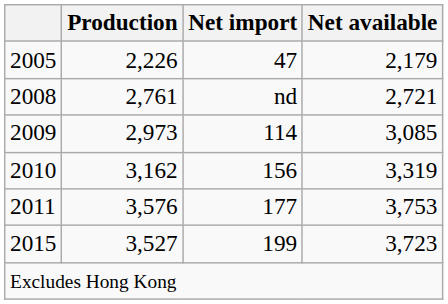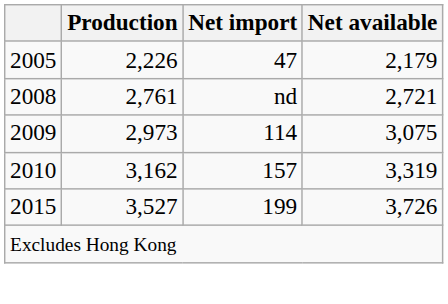 <table class="wikitable" style="text-align:right">
 <tr>
 <th></th>
 <th>Production</th>
 <th>Net import</th>
 <th>Net available</th>
 </tr>
 <tr>
 <td align="left">2005</td>
 <td>2,226</td>
 <td>47</td>
 <td>2,179</td>
 </tr>
 <tr>
 <td align="left">2008</td>
 <td>2,761</td>
 <td>nd</td>
 <td>2,721</td>
 </tr>
 <tr>
 <td align="left">2009</td>
 <td>2,973</td>
 <td>114</td>
-<td>3,085</td>
+<td>3,075</td>
 </tr>
 <tr>
 <td align="left">2010</td>
 <td>3,162</td>
-<td>156</td>
+<td>157</td>
 <td>3,319</td>
-</tr>
-<tr>
-<td align="left">2011</td>
-<td>3,576</td>
-<td>177</td>
-<td>3,753</td>
 </tr>
 <tr>
 <td align="left">2015</td>
 <td>3,527</td>
 <td>199</td>
-<td>3,723</td>
+<td>3,726</td>
 </tr>
 <tr>
 <td align="left" colspan=4><small>Excludes Hong Kong </small></td>
 </tr>
 </table>
